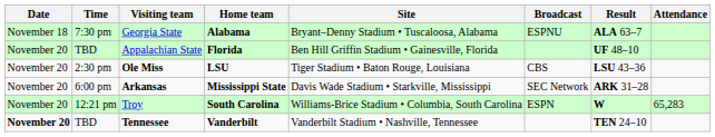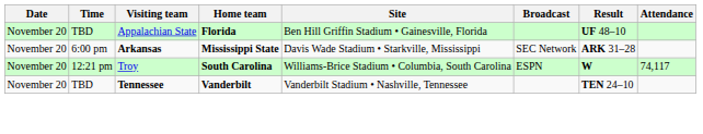 <table class="wikitable" style="font-size:95%;">
 <tr>
 <th>Date</th>
 <th>Time</th>
 <th>Visiting team</th>
 <th>Home team</th>
 <th>Site</th>
 <th>Broadcast</th>
 <th>Result</th>
 <th>Attendance</th>
 </tr>
 <tr bgcolor=ccffcc>
-<td>November 18</td>
-<td>7:30 pm</td>
-<td><a href='#'>Georgia State</a></td>
-<td><strong>Alabama</strong></td>
-<td>Bryant–Denny Stadium • Tuscaloosa, Alabama</td>
-<td>ESPNU</td>
-<td><strong>ALA</strong> 63–7</td>
-<td></td>
-</tr>
-<tr bgcolor=ccffcc>
 <td>November 20</td>
 <td>TBD</td>
 <td><a href='#'>Appalachian State</a></td>
 <td><strong>Florida</strong></td>
 <td>Ben Hill Griffin Stadium • Gainesville, Florida</td>
 <td></td>
 <td><strong>UF</strong> 48–10</td>
-<td></td>
-</tr>
-<tr bgcolor=>
-<td>November 20</td>
-<td>2:30 pm</td>
-<td><strong>Ole Miss</strong></td>
-<td><strong>LSU</strong></td>
-<td>Tiger Stadium • Baton Rouge, Louisiana</td>
-<td>CBS</td>
-<td><strong>LSU</strong> 43–36</td>
 <td></td>
 </tr>
 <tr bgcolor=>
 <td>November 20</td>
 <td>6:00 pm</td>
 <td><strong>Arkansas</strong></td>
 <td><strong>Mississippi State</strong></td>
 <td>Davis Wade Stadium • Starkville, Mississippi</td>
 <td>SEC Network</td>
 <td><strong>ARK</strong> 31–28</td>
 <td></td>
 </tr>
 <tr bgcolor=ccffcc>
 <td>November 20</td>
 <td>12:21 pm</td>
 <td><a href='#'>Troy</a></td>
 <td><strong>South Carolina</strong></td>
 <td>Williams-Brice Stadium • Columbia, South Carolina</td>
 <td>ESPN</td>
 <td><strong>W</strong> </td>
-<td>65,283</td>
+<td>74,117</td>
 </tr>
 <tr bgcolor=>
-<td><strong>November 20</strong></td>
+<td>November 20</td>
 <td>TBD</td>
 <td><strong>Tennessee</strong></td>
 <td><strong>Vanderbilt</strong></td>
 <td>Vanderbilt Stadium • Nashville, Tennessee</td>
 <td></td>
 <td><strong>TEN</strong> 24–10</td>
 <td></td>
 </tr>
 </table>
